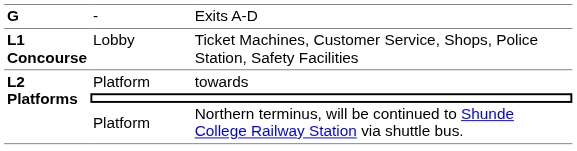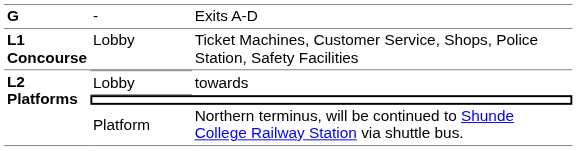 <table border=0 cellspacing=0 cellpadding=3>
 <tr>
 <td style="border-top:solid 1px gray;" width=50 valign=top><strong>G</strong></td>
 <td style="border-top:solid 1px gray;" width=100 valign=top>-</td>
 <td style="border-top:solid 1px gray;" width=390 valign=top>Exits A-D</td>
 </tr>
 <tr>
 <td style="border-bottom:solid 1px gray; border-top:solid 1px gray;" valign=top><strong>L1<br>Concourse</strong></td>
 <td style="border-bottom:solid 1px gray; border-top:solid 1px gray;" valign=top>Lobby</td>
 <td style="border-bottom:solid 1px gray; border-top:solid 1px gray;" valign=top>Ticket Machines, Customer Service, Shops, Police Station, Safety Facilities</td>
 </tr>
 <tr>
 <td style="border-bottom:solid 1px gray;" rowspan=3 valign=top><strong>L2<br>Platforms</strong></td>
-<td>Platform </td>
+<td style="border-bottom:solid 1px gray; border-top:solid 1px gray;" valign=top>Lobby</td>
 <td>  towards  </td>
 </tr>
 <tr>
 <td style="border-right:solid 2px black;border-left:solid 2px black;border-top:solid 2px black;border-bottom:solid 2px black;text-align:center;" colspan=2></td>
 </tr>
 <tr>
 <td style="border-bottom:solid 1px gray;">Platform </td>
 <td style="border-bottom:solid 1px gray;"> Northern terminus, will be continued to <a href='#'>Shunde College Railway Station</a> via shuttle bus. </td>
 </tr>
 </table>
